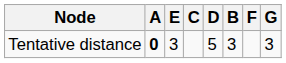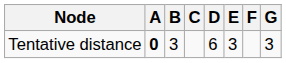 <table class="wikitable">
 <tr>
 <th>Node</th>
 <th>A</th>
-<th>E</th>
+<th>B</th>
 <th>C</th>
 <th>D</th>
-<th>B</th>
+<th>E</th>
 <th>F</th>
 <th>G</th>
 </tr>
 <tr>
 <td>Tentative distance</td>
 <td><strong>0</strong></td>
 <td>3</td>
 <td></td>
-<td>5</td>
+<td>6</td>
 <td>3</td>
 <td></td>
 <td>3</td>
 </tr>
 </table>
